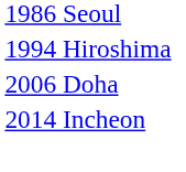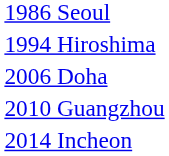 <table>
 <tr>
 <td><a href='#'>1986 Seoul</a></td>
 <td></td>
 <td></td>
 <td></td>
 </tr>
 <tr>
 <td><a href='#'>1994 Hiroshima</a></td>
 <td></td>
 <td></td>
 <td></td>
 </tr>
 <tr>
 <td><a href='#'>2006 Doha</a></td>
 <td></td>
 <td></td>
 <td></td>
 </tr>
 <tr>
+<td><a href='#'>2010 Guangzhou</a></td>
+<td></td>
+<td></td>
+<td></td>
+</tr>
+<tr>
 <td><a href='#'>2014 Incheon</a></td>
 <td></td>
 <td></td>
 <td></td>
 </tr>
 </table>
